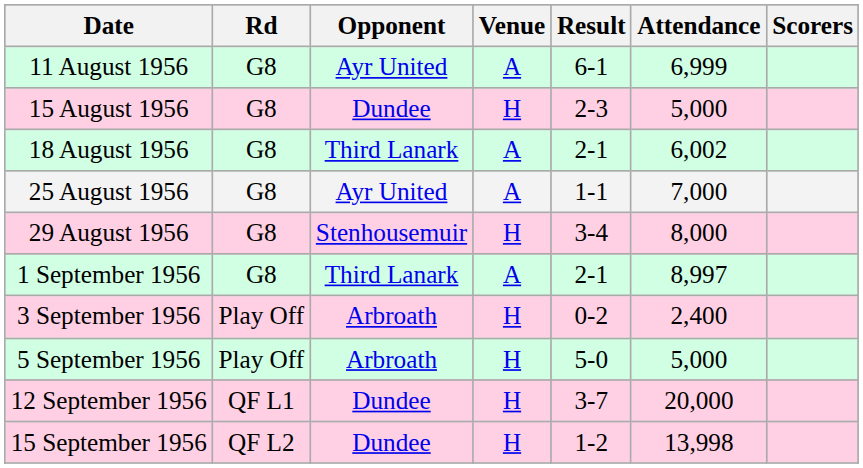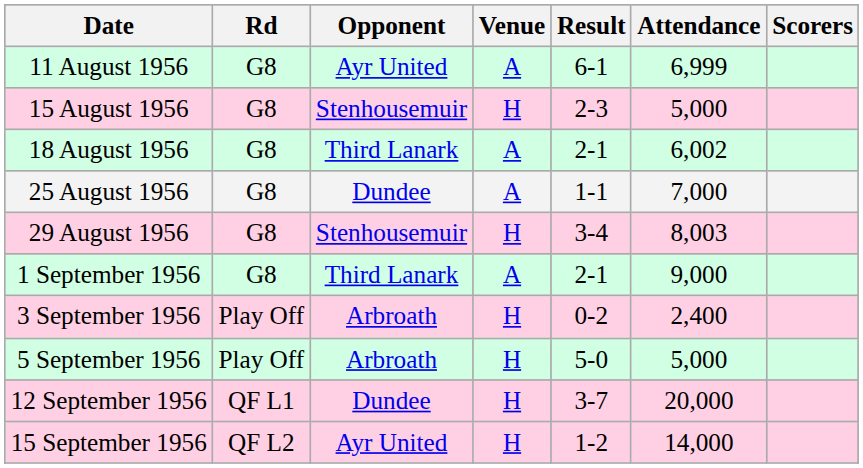 <table class="wikitable sortable" style="font-size:95%; text-align:center">
 <tr>
 <th>Date</th>
 <th>Rd</th>
 <th>Opponent</th>
 <th>Venue</th>
 <th>Result</th>
 <th>Attendance</th>
 <th>Scorers</th>
 </tr>
 <tr bgcolor = "#d0ffe3">
 <td>11 August 1956</td>
 <td>G8</td>
 <td><a href='#'>Ayr United</a></td>
 <td><a href='#'>A</a></td>
 <td>6-1</td>
 <td>6,999</td>
 <td></td>
 </tr>
 <tr bgcolor = "#ffd0e3">
 <td>15 August 1956</td>
 <td>G8</td>
-<td><a href='#'>Dundee</a></td>
+<td><a href='#'>Stenhousemuir</a></td>
 <td><a href='#'>H</a></td>
 <td>2-3</td>
 <td>5,000</td>
 <td></td>
 </tr>
 <tr bgcolor = "#d0ffe3">
 <td>18 August 1956</td>
 <td>G8</td>
 <td><a href='#'>Third Lanark</a></td>
 <td><a href='#'>A</a></td>
 <td>2-1</td>
 <td>6,002</td>
 <td></td>
 </tr>
 <tr bgcolor = "#f3f3f3">
 <td>25 August 1956</td>
 <td>G8</td>
-<td><a href='#'>Ayr United</a></td>
+<td><a href='#'>Dundee</a></td>
 <td><a href='#'>A</a></td>
 <td>1-1</td>
 <td>7,000</td>
 <td></td>
 </tr>
 <tr bgcolor = "#ffd0e3">
 <td>29 August 1956</td>
 <td>G8</td>
 <td><a href='#'>Stenhousemuir</a></td>
 <td><a href='#'>H</a></td>
 <td>3-4</td>
-<td>8,000</td>
+<td>8,003</td>
 <td></td>
 </tr>
 <tr bgcolor = "#d0ffe3">
 <td>1 September 1956</td>
 <td>G8</td>
 <td><a href='#'>Third Lanark</a></td>
 <td><a href='#'>A</a></td>
 <td>2-1</td>
-<td>8,997</td>
+<td>9,000</td>
 <td></td>
 </tr>
 <tr bgcolor = "#ffd0e3">
 <td>3 September 1956</td>
 <td>Play Off</td>
 <td><a href='#'>Arbroath</a></td>
 <td><a href='#'>H</a></td>
 <td>0-2</td>
 <td>2,400</td>
 <td></td>
 </tr>
 <tr bgcolor = "#d0ffe3">
 <td>5 September 1956</td>
 <td>Play Off</td>
 <td><a href='#'>Arbroath</a></td>
 <td><a href='#'>H</a></td>
 <td>5-0</td>
 <td>5,000</td>
 <td></td>
 </tr>
 <tr bgcolor = "#ffd0e3">
 <td>12 September 1956</td>
 <td>QF L1</td>
 <td><a href='#'>Dundee</a></td>
 <td><a href='#'>H</a></td>
 <td>3-7</td>
 <td>20,000</td>
 <td></td>
 </tr>
 <tr bgcolor = "#ffd0e3">
 <td>15 September 1956</td>
 <td>QF L2</td>
-<td><a href='#'>Dundee</a></td>
+<td><a href='#'>Ayr United</a></td>
 <td><a href='#'>H</a></td>
 <td>1-2</td>
-<td>13,998</td>
+<td>14,000</td>
 <td></td>
 </tr>
 </table>
